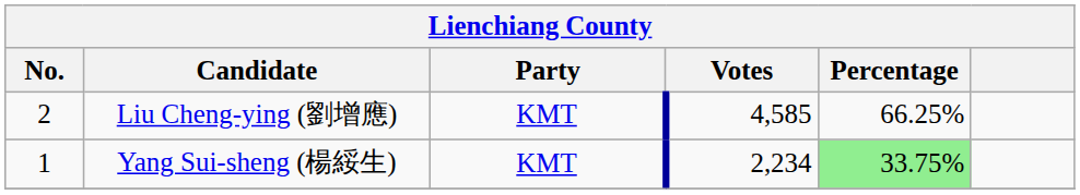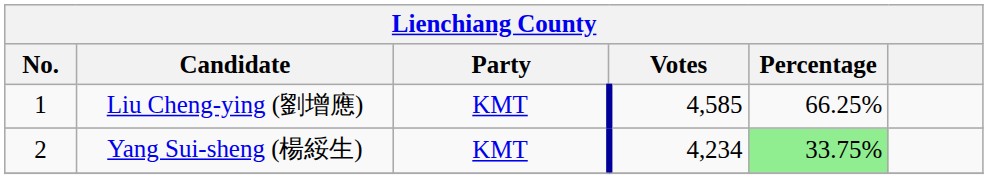 <table class="wikitable collapsible" style="text-align:center">
 <tr>
 <th colspan="7" width=620px><a href='#'>Lienchiang County</a></th>
 </tr>
 <tr>
 <th width=35>No.</th>
 <th width=180>Candidate</th>
 <th width=120>Party</th>
 <th width=75>Votes</th>
 <th width=75>Percentage</th>
 <th width=49></th>
 </tr>
 <tr>
-<td>2</td>
+<td>1</td>
 <td><a href='#'>Liu Cheng-ying</a> (劉增應)</td>
 <td><a href='#'>KMT</a></td>
 <td style="border-left:4px solid #000099;" align="right">4,585</td>
 <td align="right">66.25%</td>
 <td align="center"></td>
 </tr>
 <tr>
-<td>1</td>
+<td>2</td>
 <td><a href='#'>Yang Sui-sheng</a> (楊綏生)</td>
 <td><a href='#'>KMT</a></td>
-<td style="border-left:4px solid #000099;" align="right">2,234</td>
+<td style="border-left:4px solid #000099;" align="right">4,234</td>
 <td align="right" style="background: lightgreen;">33.75%</td>
 <td align="center"></td>
 </tr>
 <tr bgcolor=EEEEEE>
 </tr>
 </table>
